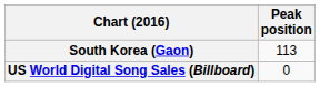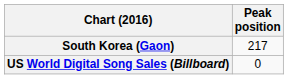 <table class="wikitable sortable plainrowheaders" style="text-align:center">
 <tr>
 <th scope="col">Chart (2016)</th>
 <th scope="col">Peak<br>position</th>
 </tr>
 <tr>
 <th scope="row">South Korea (<a href='#'>Gaon</a>)</th>
-<td>113</td>
+<td>217</td>
 </tr>
 <tr>
 <th scope="row">US <a href='#'>World Digital Song Sales</a> (<em>Billboard</em>)</th>
 <td>0</td>
 </tr>
 </table>
